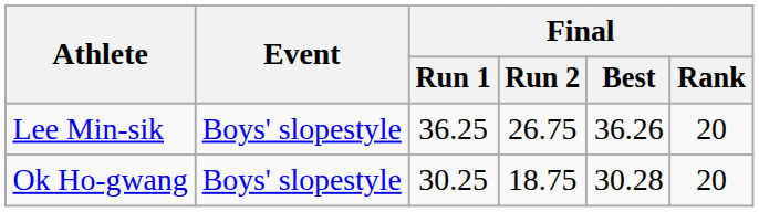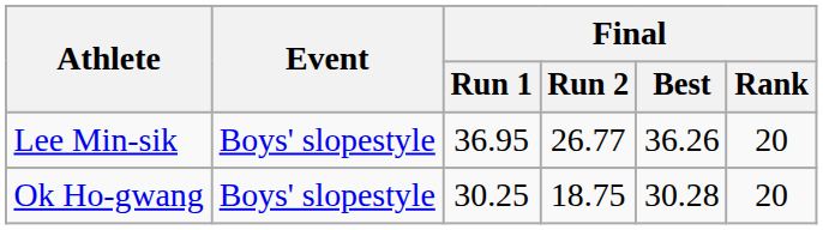 <table class="wikitable" style="font-size:90%">
 <tr>
 <th rowspan=2>Athlete</th>
 <th rowspan=2>Event</th>
 <th colspan=5>Final</th>
 </tr>
 <tr style="font-size:95%">
 <th>Run 1</th>
 <th>Run 2</th>
 <th>Best</th>
 <th>Rank</th>
 </tr>
 <tr align=center>
 <td align=left><a href='#'>Lee Min-sik</a></td>
 <td align=left><a href='#'>Boys' slopestyle</a></td>
-<td>36.25</td>
-<td>26.75</td>
+<td>36.95</td>
+<td>26.77</td>
 <td>36.26</td>
 <td>20</td>
 </tr>
 <tr align=center>
 <td align=left><a href='#'>Ok Ho-gwang</a></td>
 <td align=left><a href='#'>Boys' slopestyle</a></td>
 <td>30.25</td>
 <td>18.75</td>
 <td>30.28</td>
 <td>20</td>
 </tr>
 </table>
